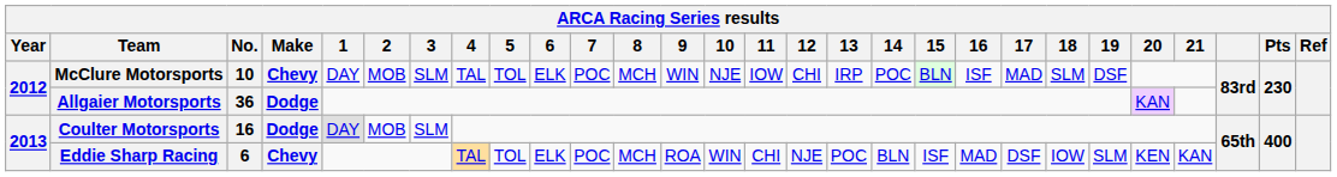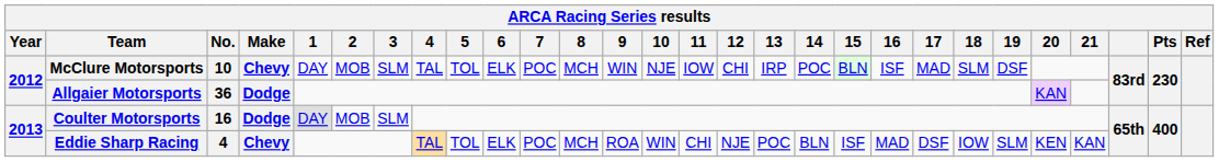 <table class="wikitable" style="text-align:center; font-size:75%">
 <tr>
 <th colspan=48><a href='#'>ARCA Racing Series</a> results</th>
 </tr>
 <tr>
 <th>Year</th>
 <th>Team</th>
 <th>No.</th>
 <th>Make</th>
 <th>1</th>
 <th>2</th>
 <th>3</th>
 <th>4</th>
 <th>5</th>
 <th>6</th>
 <th>7</th>
 <th>8</th>
 <th>9</th>
 <th>10</th>
 <th>11</th>
 <th>12</th>
 <th>13</th>
 <th>14</th>
 <th>15</th>
 <th>16</th>
 <th>17</th>
 <th>18</th>
 <th>19</th>
 <th>20</th>
 <th>21</th>
 <th></th>
 <th>Pts</th>
 <th>Ref</th>
 </tr>
 <tr>
 <th rowspan=2><a href='#'>2012</a></th>
 <th>McClure Motorsports</th>
 <th>10</th>
 <th><a href='#'>Chevy</a></th>
 <td><a href='#'>DAY</a></td>
 <td><a href='#'>MOB</a></td>
 <td><a href='#'>SLM</a></td>
 <td><a href='#'>TAL</a></td>
 <td><a href='#'>TOL</a></td>
 <td><a href='#'>ELK</a></td>
 <td><a href='#'>POC</a></td>
 <td><a href='#'>MCH</a></td>
 <td><a href='#'>WIN</a></td>
 <td><a href='#'>NJE</a></td>
 <td><a href='#'>IOW</a></td>
 <td><a href='#'>CHI</a></td>
 <td><a href='#'>IRP</a></td>
 <td><a href='#'>POC</a></td>
 <td style="background:#DFFFDF;"><a href='#'>BLN</a><br></td>
 <td><a href='#'>ISF</a></td>
 <td><a href='#'>MAD</a></td>
 <td><a href='#'>SLM</a></td>
 <td><a href='#'>DSF</a></td>
 <td colspan=2></td>
 <th rowspan=2>83rd</th>
 <th rowspan=2>230</th>
 <th rowspan=2></th>
 </tr>
 <tr>
 <th><a href='#'>Allgaier Motorsports</a></th>
 <th>36</th>
 <th><a href='#'>Dodge</a></th>
 <td colspan=19></td>
 <td style="background:#EFCFFF;"><a href='#'>KAN</a><br></td>
 <td></td>
 </tr>
 <tr>
 <th rowspan=2><a href='#'>2013</a></th>
 <th><a href='#'>Coulter Motorsports</a></th>
 <th>16</th>
 <th><a href='#'>Dodge</a></th>
 <td style="background:#DFDFDF;"><a href='#'>DAY</a><br></td>
 <td><a href='#'>MOB</a></td>
 <td><a href='#'>SLM</a></td>
 <td colspan=18></td>
 <th rowspan=2>65th</th>
 <th rowspan=2>400</th>
 <th rowspan=2></th>
 </tr>
 <tr>
 <th><a href='#'>Eddie Sharp Racing</a></th>
-<th>6</th>
+<th>4</th>
 <th><a href='#'>Chevy</a></th>
 <td colspan=3></td>
 <td style="background:#FFDF9F;"><a href='#'>TAL</a><br></td>
 <td><a href='#'>TOL</a></td>
 <td><a href='#'>ELK</a></td>
 <td><a href='#'>POC</a></td>
 <td><a href='#'>MCH</a></td>
 <td><a href='#'>ROA</a></td>
 <td><a href='#'>WIN</a></td>
 <td><a href='#'>CHI</a></td>
 <td><a href='#'>NJE</a></td>
 <td><a href='#'>POC</a></td>
 <td><a href='#'>BLN</a></td>
 <td><a href='#'>ISF</a></td>
 <td><a href='#'>MAD</a></td>
 <td><a href='#'>DSF</a></td>
 <td><a href='#'>IOW</a></td>
 <td><a href='#'>SLM</a></td>
 <td><a href='#'>KEN</a></td>
 <td><a href='#'>KAN</a></td>
 </tr>
 </table>
